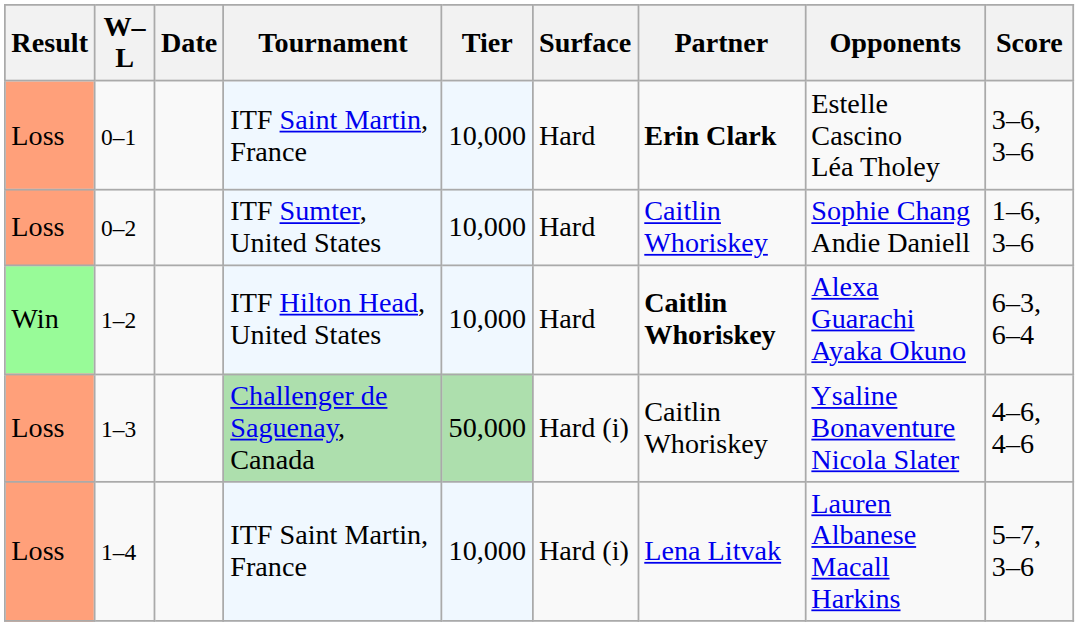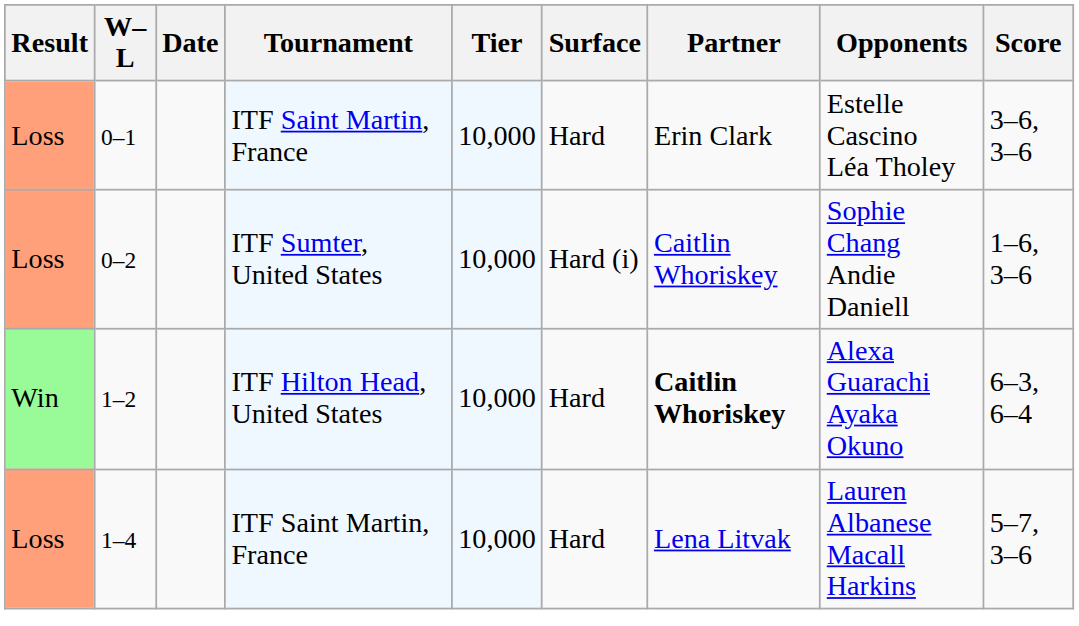 <table class="sortable wikitable">
 <tr>
 <th>Result</th>
 <th class="unsortable">W–L</th>
 <th>Date</th>
 <th>Tournament</th>
 <th>Tier</th>
 <th>Surface</th>
 <th>Partner</th>
 <th>Opponents</th>
 <th class="unsortable">Score</th>
 </tr>
 <tr>
 <td style="background:#ffa07a;">Loss</td>
 <td><small>0–1</small></td>
 <td></td>
 <td style="background:#f0f8ff;">ITF <a href='#'>Saint Martin</a>, France</td>
 <td style="background:#f0f8ff;">10,000</td>
 <td>Hard</td>
-<td><strong> Erin Clark</strong></td>
+<td> Erin Clark</td>
 <td> Estelle Cascino <br>  Léa Tholey</td>
 <td>3–6, 3–6</td>
 </tr>
 <tr>
 <td style="background:#ffa07a;">Loss</td>
 <td><small>0–2</small></td>
 <td></td>
 <td style="background:#f0f8ff;">ITF <a href='#'>Sumter</a>, United States</td>
 <td style="background:#f0f8ff;">10,000</td>
-<td>Hard</td>
+<td>Hard (i)</td>
 <td> <a href='#'>Caitlin Whoriskey</a></td>
 <td> <a href='#'>Sophie Chang</a> <br>  Andie Daniell</td>
 <td>1–6, 3–6</td>
 </tr>
 <tr>
 <td style="background:#98fb98;">Win</td>
 <td><small>1–2</small></td>
 <td></td>
 <td style="background:#f0f8ff;">ITF <a href='#'>Hilton Head</a>, United States</td>
 <td style="background:#f0f8ff;">10,000</td>
 <td>Hard</td>
 <td><strong> Caitlin Whoriskey</strong></td>
 <td> <a href='#'>Alexa Guarachi</a> <br>  <a href='#'>Ayaka Okuno</a></td>
 <td>6–3, 6–4</td>
 </tr>
 <tr>
 <td style="background:#ffa07a;">Loss</td>
-<td><small>1–3</small></td>
-<td><a href='#'></a></td>
-<td style="background:#addfad;"><a href='#'>Challenger de Saguenay</a>, Canada</td>
-<td style="background:#addfad;">50,000</td>
-<td>Hard (i)</td>
-<td> Caitlin Whoriskey</td>
-<td> <a href='#'>Ysaline Bonaventure</a> <br>  <a href='#'>Nicola Slater</a></td>
-<td>4–6, 4–6</td>
-</tr>
-<tr>
-<td style="background:#ffa07a;">Loss</td>
 <td><small>1–4</small></td>
 <td></td>
 <td style="background:#f0f8ff;">ITF Saint Martin, France</td>
 <td style="background:#f0f8ff;">10,000</td>
-<td>Hard (i)</td>
+<td>Hard</td>
 <td> <a href='#'>Lena Litvak</a></td>
 <td> <a href='#'>Lauren Albanese</a> <br>  <a href='#'>Macall Harkins</a></td>
 <td>5–7, 3–6</td>
 </tr>
 </table>
